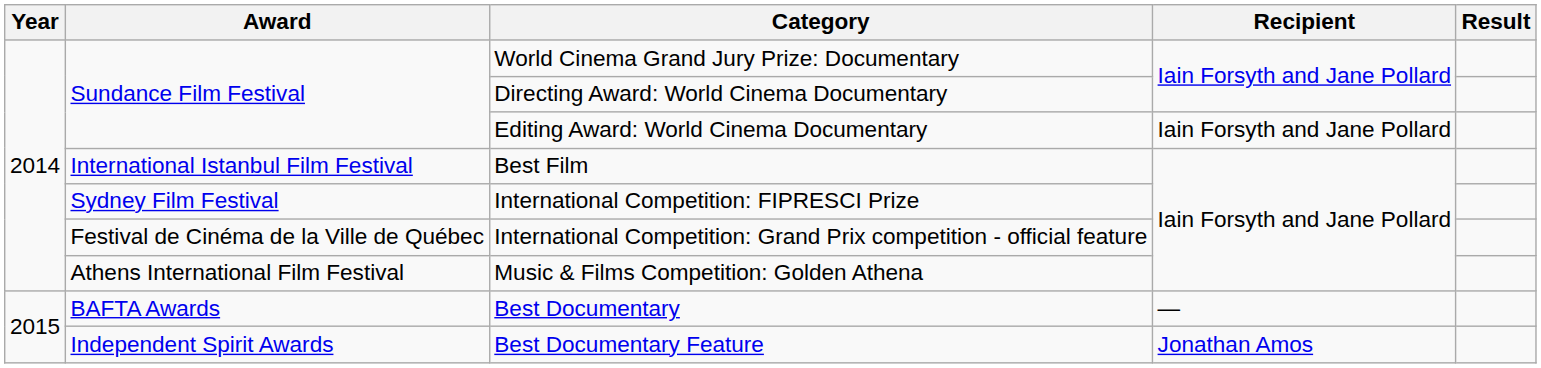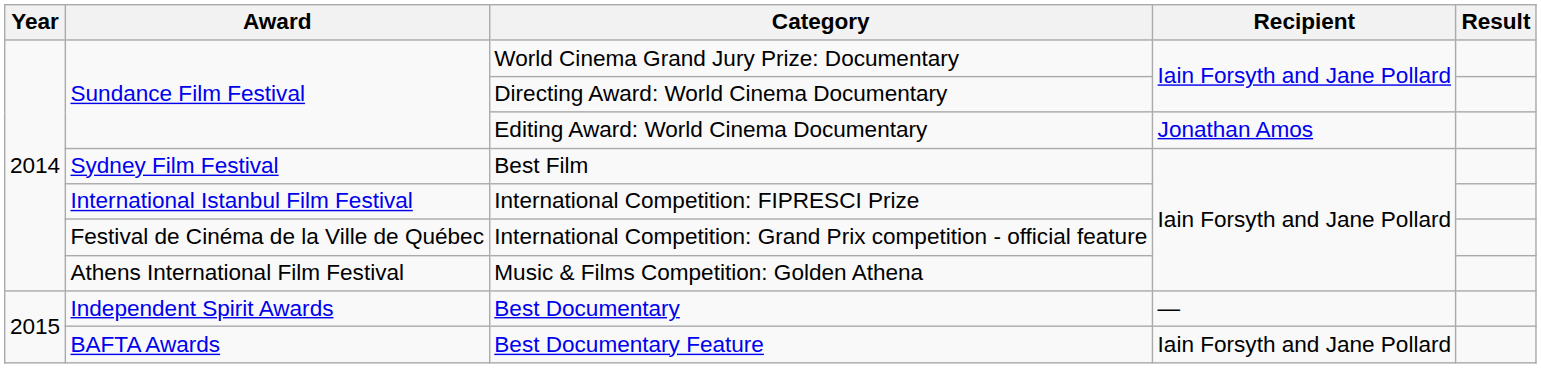 <table class="wikitable sortable">
 <tr>
 <th>Year</th>
 <th>Award</th>
 <th>Category</th>
 <th>Recipient</th>
 <th>Result</th>
 </tr>
 <tr>
 <td rowspan="7">2014</td>
 <td rowspan="3"><a href='#'>Sundance Film Festival</a></td>
 <td>World Cinema Grand Jury Prize: Documentary</td>
 <td rowspan="2"><a href='#'>Iain Forsyth and Jane Pollard</a></td>
 <td></td>
 </tr>
 <tr>
 <td>Directing Award: World Cinema Documentary</td>
 <td></td>
 </tr>
 <tr>
 <td>Editing Award: World Cinema Documentary</td>
-<td>Iain Forsyth and Jane Pollard</td>
+<td><a href='#'>Jonathan Amos</a></td>
 <td></td>
 </tr>
 <tr>
-<td><a href='#'>International Istanbul Film Festival</a></td>
+<td><a href='#'>Sydney Film Festival</a></td>
 <td>Best Film</td>
 <td rowspan="4">Iain Forsyth and Jane Pollard</td>
 <td></td>
 </tr>
 <tr>
-<td><a href='#'>Sydney Film Festival</a></td>
+<td><a href='#'>International Istanbul Film Festival</a></td>
 <td>International Competition: FIPRESCI Prize</td>
 <td></td>
 </tr>
 <tr>
 <td>Festival de Cinéma de la Ville de Québec</td>
 <td>International Competition: Grand Prix competition - official feature</td>
 <td></td>
 </tr>
 <tr>
 <td>Athens International Film Festival</td>
 <td>Music & Films Competition: Golden Athena</td>
 <td></td>
 </tr>
 <tr>
 <td rowspan=2>2015</td>
-<td><a href='#'>BAFTA Awards</a></td>
+<td><a href='#'>Independent Spirit Awards</a></td>
 <td><a href='#'>Best Documentary</a></td>
 <td>—</td>
 <td></td>
 </tr>
 <tr>
-<td><a href='#'>Independent Spirit Awards</a></td>
+<td><a href='#'>BAFTA Awards</a></td>
 <td><a href='#'>Best Documentary Feature</a></td>
-<td><a href='#'>Jonathan Amos</a></td>
+<td>Iain Forsyth and Jane Pollard</td>
 <td></td>
 </tr>
 </table>
